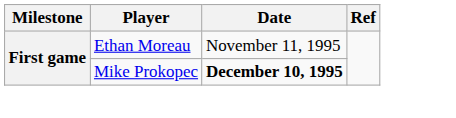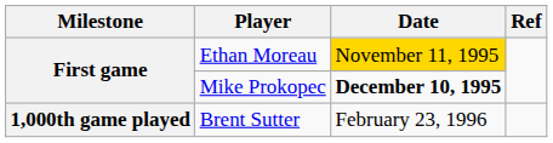 <table class="wikitable">
 <tr>
 <th scope="col">Milestone</th>
 <th scope="col">Player</th>
 <th scope="col">Date</th>
 <th scope="col">Ref</th>
 </tr>
 <tr>
 <th rowspan=2>First game</th>
 <td><a href='#'>Ethan Moreau</a></td>
-<td>November 11, 1995</td>
+<td style="background: gold;">November 11, 1995</td>
 <td rowspan=2></td>
 </tr>
 <tr>
 <td><a href='#'>Mike Prokopec</a></td>
 <td><strong>December 10, 1995</strong></td>
 </tr>
+<tr>
+<th>1,000th game played</th>
+<td><a href='#'>Brent Sutter</a></td>
+<td>February 23, 1996</td>
+<td></td>
+</tr>
 </table>
